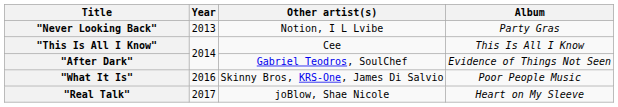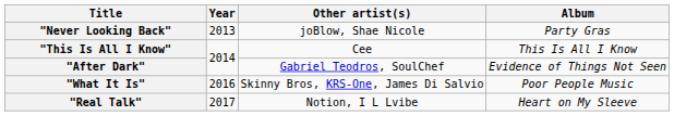 <table class="wikitable sortable plainrowheaders" style="text-align:center;">
 <tr>
 <th scope="col" style="width:18em;">Title</th>
 <th scope="col">Year</th>
 <th scope="col">Other artist(s)</th>
 <th scope="col">Album</th>
 </tr>
 <tr>
 <th scope="row">"Never Looking Back"</th>
 <td>2013</td>
-<td>Notion, I L Lvibe</td>
+<td>joBlow, Shae Nicole</td>
 <td><em>Party Gras</em></td>
 </tr>
 <tr>
 <th scope="row">"This Is All I Know"</th>
 <td rowspan="2">2014</td>
 <td>Cee</td>
 <td><em>This Is All I Know</em></td>
 </tr>
 <tr>
 <th scope="row">"After Dark"</th>
 <td><a href='#'>Gabriel Teodros</a>, SoulChef</td>
 <td><em>Evidence of Things Not Seen</em></td>
 </tr>
 <tr>
 <th scope="row">"What It Is"</th>
 <td>2016</td>
 <td>Skinny Bros, <a href='#'>KRS-One</a>, James Di Salvio</td>
 <td><em>Poor People Music</em></td>
 </tr>
 <tr>
 <th scope="row">"Real Talk"</th>
 <td>2017</td>
-<td>joBlow, Shae Nicole</td>
+<td>Notion, I L Lvibe</td>
 <td><em>Heart on My Sleeve</em></td>
 </tr>
 </table>
